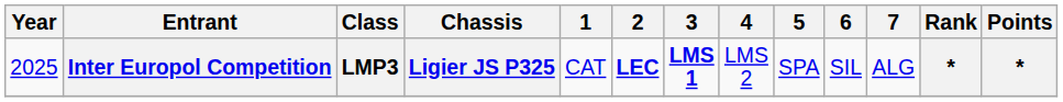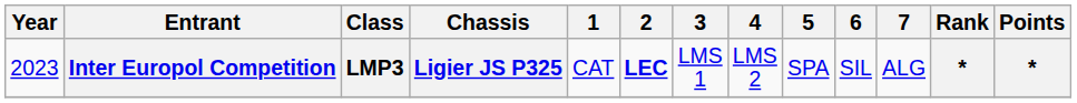 <table class="wikitable" style="text-align:center; font-size:85%">
 <tr>
 <th>Year</th>
 <th>Entrant</th>
 <th>Class</th>
 <th>Chassis</th>
 <th>1</th>
 <th>2</th>
 <th>3</th>
 <th>4</th>
 <th>5</th>
 <th>6</th>
 <th>7</th>
 <th>Rank</th>
 <th>Points</th>
 </tr>
 <tr>
-<td><a href='#'>2025</a></td>
+<td><a href='#'>2023</a></td>
 <th nowrap><a href='#'>Inter Europol Competition</a></th>
 <th>LMP3</th>
 <th nowrap><a href='#'>Ligier JS P325</a></th>
 <td><a href='#'>CAT</a></td>
 <td><strong><a href='#'>LEC</a></strong></td>
-<td><strong><a href='#'>LMS<br>1</a></strong></td>
+<td><a href='#'>LMS<br>1</a></td>
 <td><a href='#'>LMS<br>2</a></td>
 <td><a href='#'>SPA</a></td>
 <td><a href='#'>SIL</a></td>
 <td><a href='#'>ALG</a></td>
 <th>*</th>
 <th>*</th>
 </tr>
 <tr>
 </tr>
 </table>
